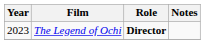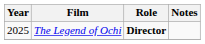 <table class="wikitable">
 <tr>
 <th>Year</th>
 <th>Film</th>
 <th>Role</th>
 <th>Notes</th>
 </tr>
 <tr>
-<td>2023</td>
+<td>2025</td>
 <td><em><a href='#'>The Legend of Ochi</a></em></td>
 <td><strong>Director</strong></td>
 <td></td>
 </tr>
 <tr>
 </tr>
 </table>
